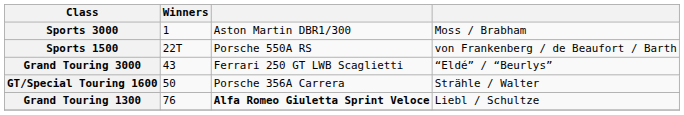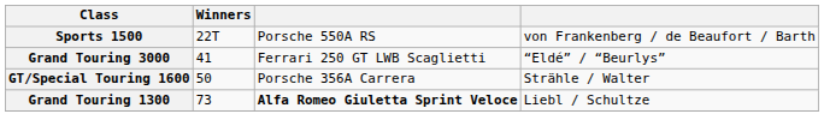 <table class="wikitable" style="font-size: 95%">
 <tr>
 <th>Class</th>
 <th>Winners</th>
 <th></th>
 <th></th>
-</tr>
-<tr>
-<th>Sports 3000</th>
-<td>1</td>
-<td>Aston Martin DBR1/300</td>
-<td>Moss / Brabham</td>
 </tr>
 <tr>
 <th>Sports 1500</th>
 <td>22T</td>
 <td>Porsche 550A RS</td>
 <td>von Frankenberg / de Beaufort / Barth</td>
 </tr>
 <tr>
 <th>Grand Touring 3000</th>
-<td>43</td>
+<td>41</td>
 <td>Ferrari 250 GT LWB Scaglietti</td>
 <td>“Eldé” / “Beurlys”</td>
 </tr>
 <tr>
 <th>GT/Special Touring 1600</th>
 <td>50</td>
 <td>Porsche 356A Carrera</td>
 <td>Strähle / Walter</td>
 </tr>
 <tr>
 <th>Grand Touring 1300</th>
-<td>76</td>
+<td>73</td>
 <td><strong>Alfa Romeo Giuletta Sprint Veloce</strong></td>
 <td>Liebl / Schultze</td>
 </tr>
 <tr>
 </tr>
 </table>
